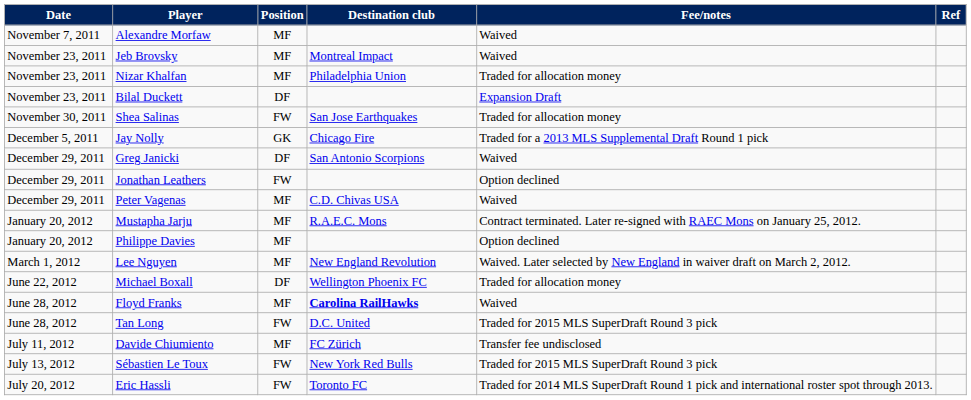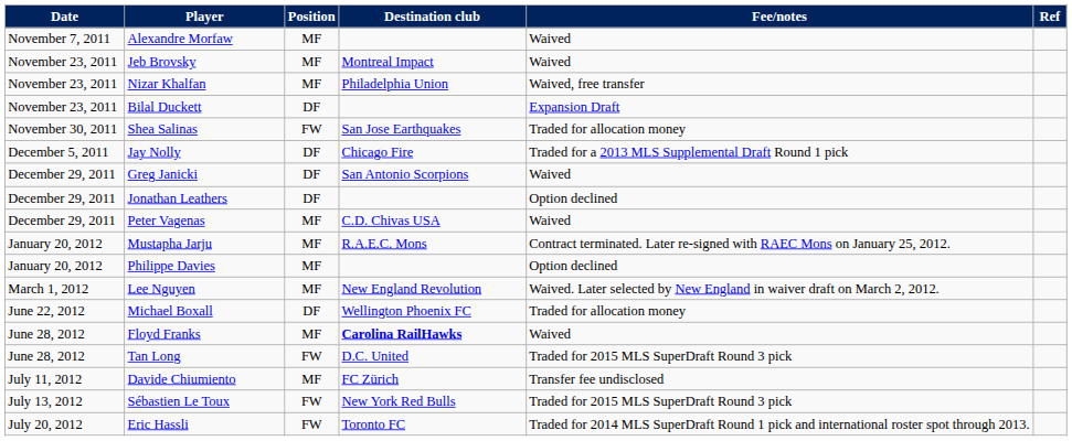 <table class="wikitable" style="text-align:left; font-size:95%;">
 <tr>
 <th style="background:#00235d; color:#fff; width:125px;">Date</th>
 <th style="background:#00235d; color:#fff; width:170px;">Player</th>
 <th style="background:#00235d; color:#fff; width:50px;">Position</th>
 <th style="background:#00235d; color:#fff; width:200px;">Destination club</th>
 <th style="background:#00235d; color:#fff;">Fee/notes</th>
 <th style="background:#00235d; color:#fff; width:30px;">Ref</th>
 </tr>
 <tr>
 <td>November 7, 2011</td>
 <td> <a href='#'>Alexandre Morfaw</a></td>
 <td style="text-align:center;">MF</td>
 <td></td>
 <td>Waived</td>
 <td style="text-align:center;"></td>
 </tr>
 <tr>
 <td>November 23, 2011</td>
 <td> <a href='#'>Jeb Brovsky</a></td>
 <td style="text-align:center;">MF</td>
 <td> <a href='#'>Montreal Impact</a></td>
 <td>Waived</td>
 <td style="text-align:center;"></td>
 </tr>
 <tr>
 <td>November 23, 2011</td>
 <td> <a href='#'>Nizar Khalfan</a></td>
 <td style="text-align:center;">MF</td>
 <td> <a href='#'>Philadelphia Union</a></td>
-<td>Traded for allocation money</td>
+<td>Waived, free transfer</td>
 <td style="text-align:center;"></td>
 </tr>
 <tr>
 <td>November 23, 2011</td>
 <td> <a href='#'>Bilal Duckett</a></td>
 <td style="text-align:center;">DF</td>
 <td></td>
 <td><a href='#'>Expansion Draft</a></td>
 <td style="text-align:center;"></td>
 </tr>
 <tr>
 <td>November 30, 2011</td>
 <td> <a href='#'>Shea Salinas</a></td>
 <td style="text-align:center;">FW</td>
 <td> <a href='#'>San Jose Earthquakes</a></td>
 <td>Traded for allocation money</td>
 <td style="text-align:center;"></td>
 </tr>
 <tr>
 <td>December 5, 2011</td>
 <td> <a href='#'>Jay Nolly</a></td>
-<td style="text-align:center;">GK</td>
+<td style="text-align:center;">DF</td>
 <td> <a href='#'>Chicago Fire</a></td>
 <td>Traded for a <a href='#'>2013 MLS Supplemental Draft</a> Round 1 pick</td>
 <td style="text-align:center;"></td>
 </tr>
 <tr>
 <td>December 29, 2011</td>
 <td> <a href='#'>Greg Janicki</a></td>
 <td style="text-align:center;">DF</td>
 <td> <a href='#'>San Antonio Scorpions</a></td>
 <td>Waived</td>
 <td style="text-align:center;"></td>
 </tr>
 <tr>
 <td>December 29, 2011</td>
 <td> <a href='#'>Jonathan Leathers</a></td>
-<td style="text-align:center;">FW</td>
+<td style="text-align:center;">DF</td>
 <td></td>
 <td>Option declined</td>
 <td style="text-align:center;"></td>
 </tr>
 <tr>
 <td>December 29, 2011</td>
 <td> <a href='#'>Peter Vagenas</a></td>
 <td style="text-align:center;">MF</td>
 <td> <a href='#'>C.D. Chivas USA</a></td>
 <td>Waived</td>
 <td style="text-align:center;"></td>
 </tr>
 <tr>
 <td>January 20, 2012</td>
 <td> <a href='#'>Mustapha Jarju</a></td>
 <td style="text-align:center;">MF</td>
 <td> <a href='#'>R.A.E.C. Mons</a></td>
 <td>Contract terminated. Later re-signed with <a href='#'>RAEC Mons</a> on January 25, 2012.</td>
 <td style="text-align:center;"></td>
 </tr>
 <tr>
 <td>January 20, 2012</td>
 <td> <a href='#'>Philippe Davies</a></td>
 <td style="text-align:center;">MF</td>
 <td></td>
 <td>Option declined</td>
 <td style="text-align:center;"></td>
 </tr>
 <tr>
 <td>March 1, 2012</td>
 <td> <a href='#'>Lee Nguyen</a></td>
 <td style="text-align:center;">MF</td>
 <td> <a href='#'>New England Revolution</a></td>
 <td>Waived. Later selected by <a href='#'>New England</a> in waiver draft on March 2, 2012.</td>
 <td style="text-align:center;"></td>
 </tr>
 <tr>
 <td>June 22, 2012</td>
 <td> <a href='#'>Michael Boxall</a></td>
 <td style="text-align:center;">DF</td>
 <td> <a href='#'>Wellington Phoenix FC</a></td>
 <td>Traded for allocation money</td>
 <td style="text-align:center;"></td>
 </tr>
 <tr>
 <td>June 28, 2012</td>
 <td> <a href='#'>Floyd Franks</a></td>
 <td style="text-align:center;">MF</td>
 <td><strong> <a href='#'>Carolina RailHawks</a></strong></td>
 <td>Waived</td>
 <td style="text-align:center;"></td>
 </tr>
 <tr>
 <td>June 28, 2012</td>
 <td> <a href='#'>Tan Long</a></td>
 <td style="text-align:center;">FW</td>
 <td> <a href='#'>D.C. United</a></td>
 <td>Traded for 2015 MLS SuperDraft Round 3 pick</td>
 <td style="text-align:center;"></td>
 </tr>
 <tr>
 <td>July 11, 2012</td>
 <td> <a href='#'>Davide Chiumiento</a></td>
 <td style="text-align:center;">MF</td>
 <td> <a href='#'>FC Zürich</a></td>
 <td>Transfer fee undisclosed</td>
 <td style="text-align:center;"></td>
 </tr>
 <tr>
 <td>July 13, 2012</td>
 <td> <a href='#'>Sébastien Le Toux</a></td>
 <td style="text-align:center;">FW</td>
 <td> <a href='#'>New York Red Bulls</a></td>
 <td>Traded for 2015 MLS SuperDraft Round 3 pick</td>
 <td style="text-align:center;"></td>
 </tr>
 <tr>
 <td>July 20, 2012</td>
 <td> <a href='#'>Eric Hassli</a></td>
 <td style="text-align:center;">FW</td>
 <td> <a href='#'>Toronto FC</a></td>
 <td>Traded for 2014 MLS SuperDraft Round 1 pick and international roster spot through 2013.</td>
 <td style="text-align:center;"></td>
 </tr>
 </table>
